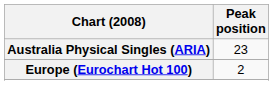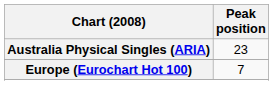 <table class="wikitable sortable plainrowheaders" style="text-align:center">
 <tr>
 <th scope="col">Chart (2008)</th>
 <th scope="col">Peak<br>position</th>
 </tr>
 <tr>
 <th scope="row">Australia Physical Singles (<a href='#'>ARIA</a>)</th>
 <td>23</td>
 </tr>
 <tr>
 </tr>
 <tr>
 </tr>
 <tr>
 </tr>
 <tr>
 </tr>
 <tr>
 </tr>
 <tr>
 <th scope="row">Europe (<a href='#'>Eurochart Hot 100</a>)</th>
-<td>2</td>
+<td>7</td>
 </tr>
 <tr>
 </tr>
 <tr>
 </tr>
 <tr>
 </tr>
 <tr>
 </tr>
 <tr>
 </tr>
 <tr>
 </tr>
 <tr>
 </tr>
 <tr>
 </tr>
 <tr>
 </tr>
 <tr>
 </tr>
 <tr>
 </tr>
 <tr>
 </tr>
 </table>
